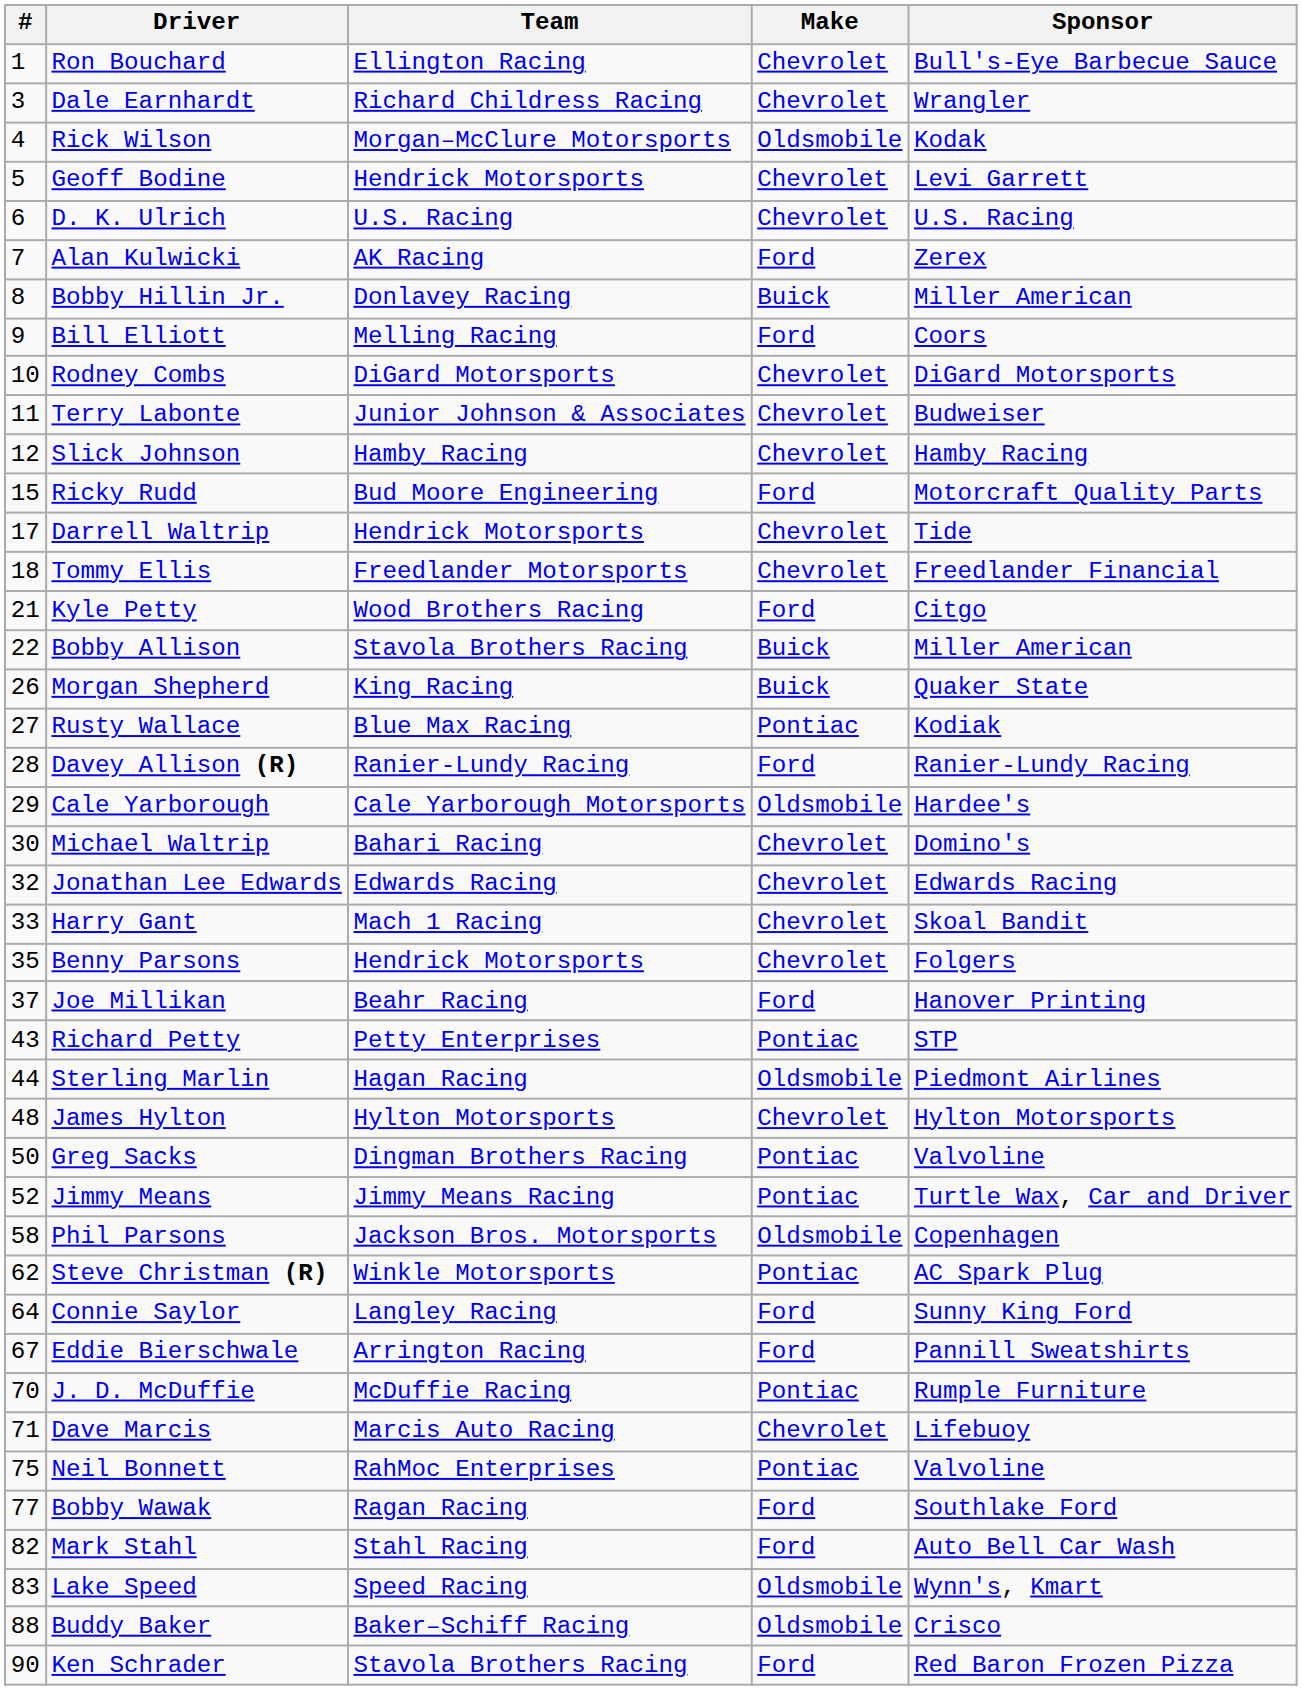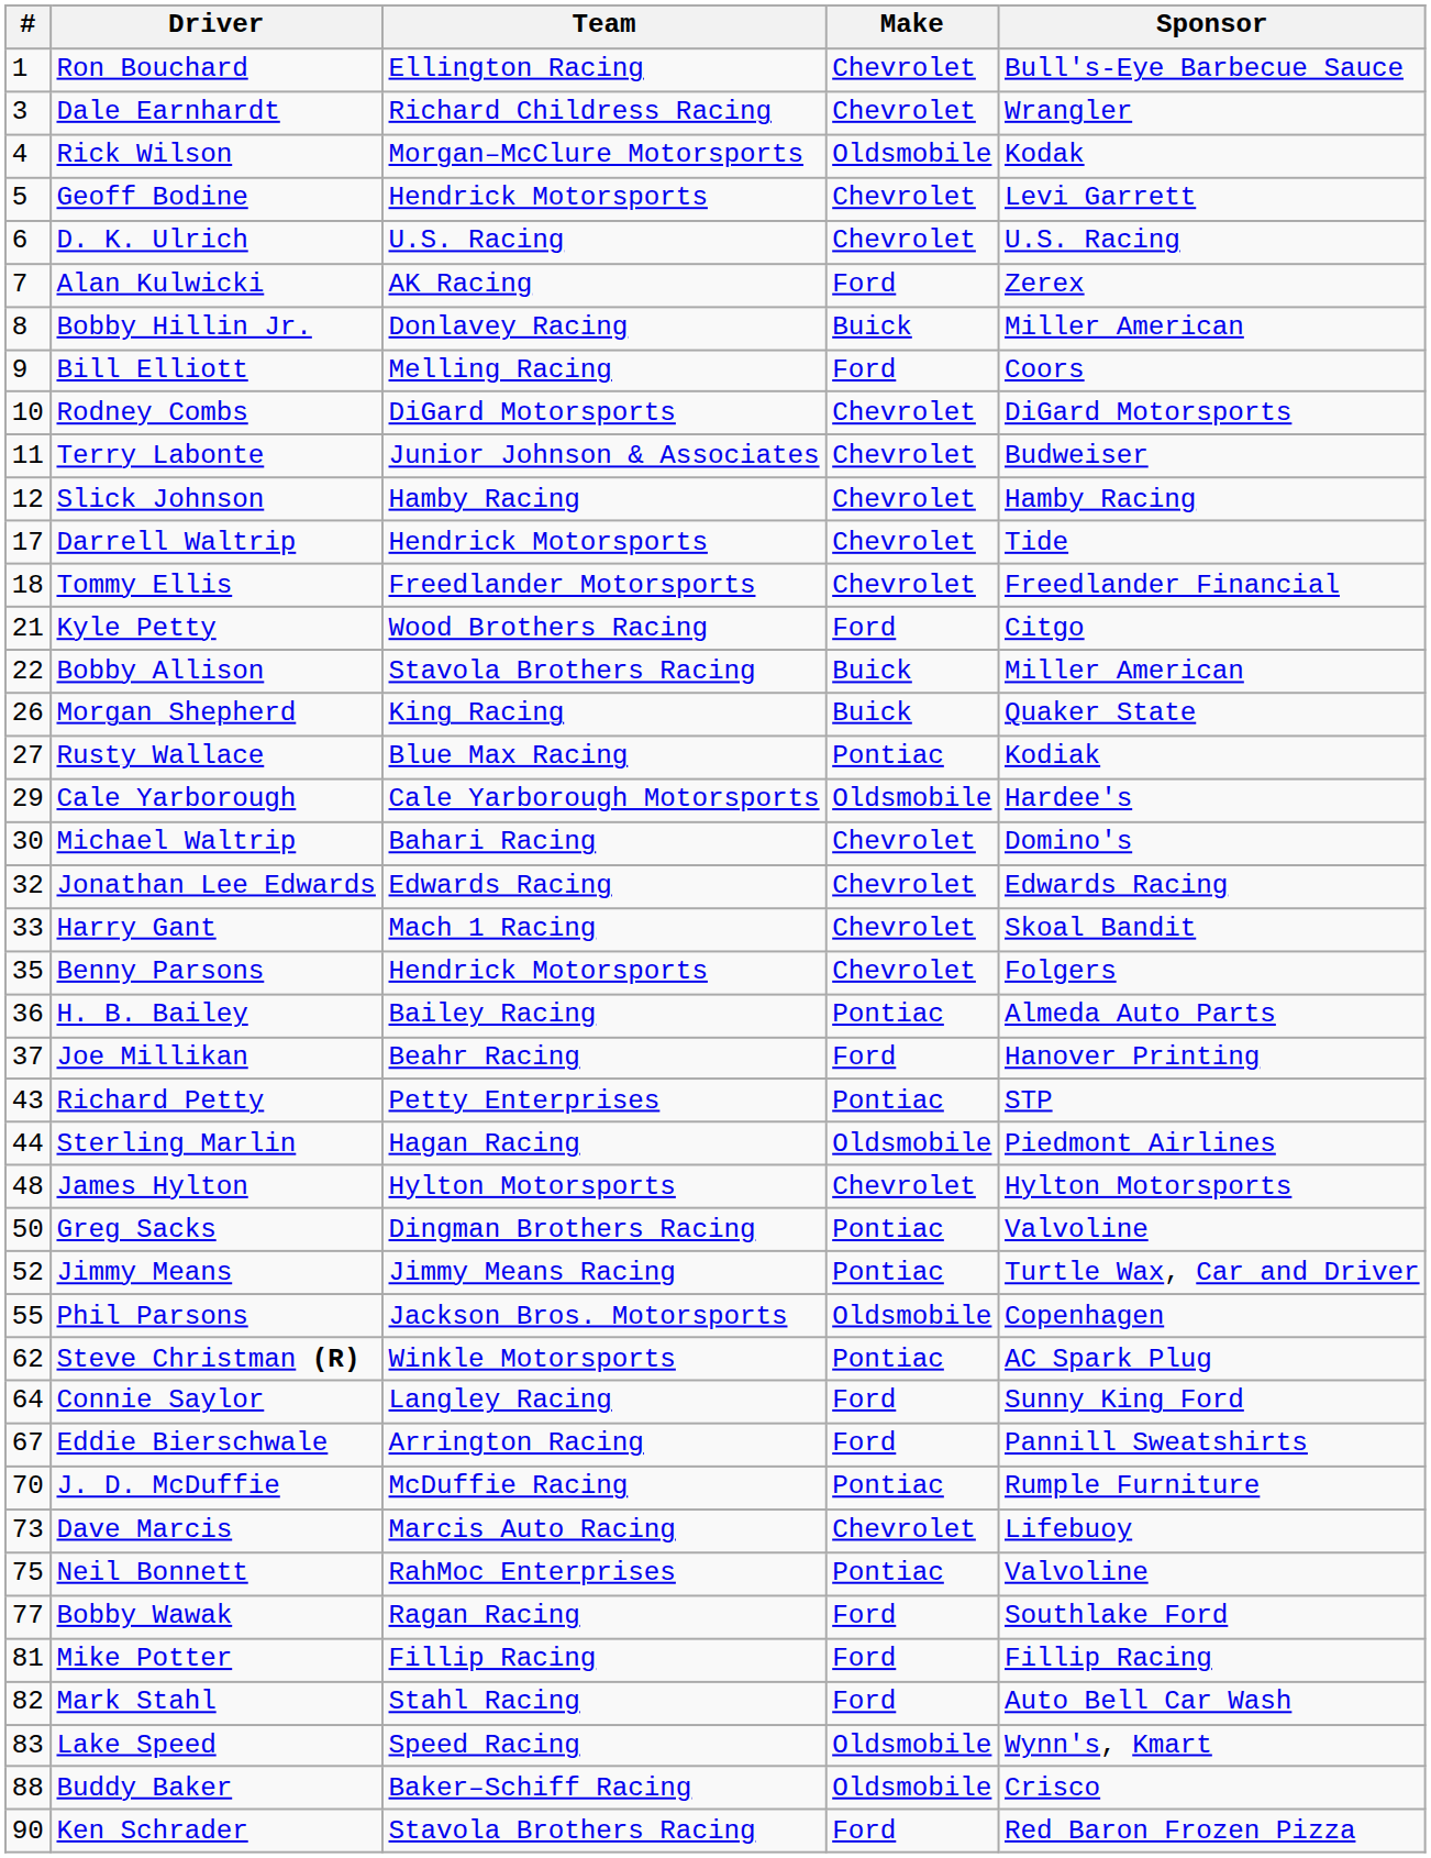 <table class="wikitable" style="font-size:95%">
 <tr>
 <th>#</th>
 <th>Driver</th>
 <th>Team</th>
 <th>Make</th>
 <th>Sponsor</th>
 </tr>
 <tr>
 <td>1</td>
 <td><a href='#'>Ron Bouchard</a></td>
 <td><a href='#'>Ellington Racing</a></td>
 <td><a href='#'>Chevrolet</a></td>
 <td><a href='#'>Bull's-Eye Barbecue Sauce</a></td>
 </tr>
 <tr>
 <td>3</td>
 <td><a href='#'>Dale Earnhardt</a></td>
 <td><a href='#'>Richard Childress Racing</a></td>
 <td><a href='#'>Chevrolet</a></td>
 <td><a href='#'>Wrangler</a></td>
 </tr>
 <tr>
 <td>4</td>
 <td><a href='#'>Rick Wilson</a></td>
 <td><a href='#'>Morgan–McClure Motorsports</a></td>
 <td><a href='#'>Oldsmobile</a></td>
 <td><a href='#'>Kodak</a></td>
 </tr>
 <tr>
 <td>5</td>
 <td><a href='#'>Geoff Bodine</a></td>
 <td><a href='#'>Hendrick Motorsports</a></td>
 <td><a href='#'>Chevrolet</a></td>
 <td><a href='#'>Levi Garrett</a></td>
 </tr>
 <tr>
 <td>6</td>
 <td><a href='#'>D. K. Ulrich</a></td>
 <td><a href='#'>U.S. Racing</a></td>
 <td><a href='#'>Chevrolet</a></td>
 <td><a href='#'>U.S. Racing</a></td>
 </tr>
 <tr>
 <td>7</td>
 <td><a href='#'>Alan Kulwicki</a></td>
 <td><a href='#'>AK Racing</a></td>
 <td><a href='#'>Ford</a></td>
 <td><a href='#'>Zerex</a></td>
 </tr>
 <tr>
 <td>8</td>
 <td><a href='#'>Bobby Hillin Jr.</a></td>
 <td><a href='#'>Donlavey Racing</a></td>
 <td><a href='#'>Buick</a></td>
 <td><a href='#'>Miller American</a></td>
 </tr>
 <tr>
 <td>9</td>
 <td><a href='#'>Bill Elliott</a></td>
 <td><a href='#'>Melling Racing</a></td>
 <td><a href='#'>Ford</a></td>
 <td><a href='#'>Coors</a></td>
 </tr>
 <tr>
 <td>10</td>
 <td><a href='#'>Rodney Combs</a></td>
 <td><a href='#'>DiGard Motorsports</a></td>
 <td><a href='#'>Chevrolet</a></td>
 <td><a href='#'>DiGard Motorsports</a></td>
 </tr>
 <tr>
 <td>11</td>
 <td><a href='#'>Terry Labonte</a></td>
 <td><a href='#'>Junior Johnson & Associates</a></td>
 <td><a href='#'>Chevrolet</a></td>
 <td><a href='#'>Budweiser</a></td>
 </tr>
 <tr>
 <td>12</td>
 <td><a href='#'>Slick Johnson</a></td>
 <td><a href='#'>Hamby Racing</a></td>
 <td><a href='#'>Chevrolet</a></td>
 <td><a href='#'>Hamby Racing</a></td>
 </tr>
 <tr>
-<td>15</td>
-<td><a href='#'>Ricky Rudd</a></td>
-<td><a href='#'>Bud Moore Engineering</a></td>
-<td><a href='#'>Ford</a></td>
-<td><a href='#'>Motorcraft Quality Parts</a></td>
-</tr>
-<tr>
 <td>17</td>
 <td><a href='#'>Darrell Waltrip</a></td>
 <td><a href='#'>Hendrick Motorsports</a></td>
 <td><a href='#'>Chevrolet</a></td>
 <td><a href='#'>Tide</a></td>
 </tr>
 <tr>
 <td>18</td>
 <td><a href='#'>Tommy Ellis</a></td>
 <td><a href='#'>Freedlander Motorsports</a></td>
 <td><a href='#'>Chevrolet</a></td>
 <td><a href='#'>Freedlander Financial</a></td>
 </tr>
 <tr>
 <td>21</td>
 <td><a href='#'>Kyle Petty</a></td>
 <td><a href='#'>Wood Brothers Racing</a></td>
 <td><a href='#'>Ford</a></td>
 <td><a href='#'>Citgo</a></td>
 </tr>
 <tr>
 <td>22</td>
 <td><a href='#'>Bobby Allison</a></td>
 <td><a href='#'>Stavola Brothers Racing</a></td>
 <td><a href='#'>Buick</a></td>
 <td><a href='#'>Miller American</a></td>
 </tr>
 <tr>
 <td>26</td>
 <td><a href='#'>Morgan Shepherd</a></td>
 <td><a href='#'>King Racing</a></td>
 <td><a href='#'>Buick</a></td>
 <td><a href='#'>Quaker State</a></td>
 </tr>
 <tr>
 <td>27</td>
 <td><a href='#'>Rusty Wallace</a></td>
 <td><a href='#'>Blue Max Racing</a></td>
 <td><a href='#'>Pontiac</a></td>
 <td><a href='#'>Kodiak</a></td>
 </tr>
 <tr>
-<td>28</td>
-<td><a href='#'>Davey Allison</a> <strong>(R)</strong></td>
-<td><a href='#'>Ranier-Lundy Racing</a></td>
-<td><a href='#'>Ford</a></td>
-<td><a href='#'>Ranier-Lundy Racing</a></td>
-</tr>
-<tr>
 <td>29</td>
 <td><a href='#'>Cale Yarborough</a></td>
 <td><a href='#'>Cale Yarborough Motorsports</a></td>
 <td><a href='#'>Oldsmobile</a></td>
 <td><a href='#'>Hardee's</a></td>
 </tr>
 <tr>
 <td>30</td>
 <td><a href='#'>Michael Waltrip</a></td>
 <td><a href='#'>Bahari Racing</a></td>
 <td><a href='#'>Chevrolet</a></td>
 <td><a href='#'>Domino's</a></td>
 </tr>
 <tr>
 <td>32</td>
 <td><a href='#'>Jonathan Lee Edwards</a></td>
 <td><a href='#'>Edwards Racing</a></td>
 <td><a href='#'>Chevrolet</a></td>
 <td><a href='#'>Edwards Racing</a></td>
 </tr>
 <tr>
 <td>33</td>
 <td><a href='#'>Harry Gant</a></td>
 <td><a href='#'>Mach 1 Racing</a></td>
 <td><a href='#'>Chevrolet</a></td>
 <td><a href='#'>Skoal Bandit</a></td>
 </tr>
 <tr>
 <td>35</td>
 <td><a href='#'>Benny Parsons</a></td>
 <td><a href='#'>Hendrick Motorsports</a></td>
 <td><a href='#'>Chevrolet</a></td>
 <td><a href='#'>Folgers</a></td>
+</tr>
+<tr>
+<td>36</td>
+<td><a href='#'>H. B. Bailey</a></td>
+<td><a href='#'>Bailey Racing</a></td>
+<td><a href='#'>Pontiac</a></td>
+<td><a href='#'>Almeda Auto Parts</a></td>
 </tr>
 <tr>
 <td>37</td>
 <td><a href='#'>Joe Millikan</a></td>
 <td><a href='#'>Beahr Racing</a></td>
 <td><a href='#'>Ford</a></td>
 <td><a href='#'>Hanover Printing</a></td>
 </tr>
 <tr>
 <td>43</td>
 <td><a href='#'>Richard Petty</a></td>
 <td><a href='#'>Petty Enterprises</a></td>
 <td><a href='#'>Pontiac</a></td>
 <td><a href='#'>STP</a></td>
 </tr>
 <tr>
 <td>44</td>
 <td><a href='#'>Sterling Marlin</a></td>
 <td><a href='#'>Hagan Racing</a></td>
 <td><a href='#'>Oldsmobile</a></td>
 <td><a href='#'>Piedmont Airlines</a></td>
 </tr>
 <tr>
 <td>48</td>
 <td><a href='#'>James Hylton</a></td>
 <td><a href='#'>Hylton Motorsports</a></td>
 <td><a href='#'>Chevrolet</a></td>
 <td><a href='#'>Hylton Motorsports</a></td>
 </tr>
 <tr>
 <td>50</td>
 <td><a href='#'>Greg Sacks</a></td>
 <td><a href='#'>Dingman Brothers Racing</a></td>
 <td><a href='#'>Pontiac</a></td>
 <td><a href='#'>Valvoline</a></td>
 </tr>
 <tr>
 <td>52</td>
 <td><a href='#'>Jimmy Means</a></td>
 <td><a href='#'>Jimmy Means Racing</a></td>
 <td><a href='#'>Pontiac</a></td>
 <td><a href='#'>Turtle Wax</a>, <a href='#'>Car and Driver</a></td>
 </tr>
 <tr>
-<td>58</td>
+<td>55</td>
 <td><a href='#'>Phil Parsons</a></td>
 <td><a href='#'>Jackson Bros. Motorsports</a></td>
 <td><a href='#'>Oldsmobile</a></td>
 <td><a href='#'>Copenhagen</a></td>
 </tr>
 <tr>
 <td>62</td>
 <td><a href='#'>Steve Christman</a> <strong>(R)</strong></td>
 <td><a href='#'>Winkle Motorsports</a></td>
 <td><a href='#'>Pontiac</a></td>
 <td><a href='#'>AC Spark Plug</a></td>
 </tr>
 <tr>
 <td>64</td>
 <td><a href='#'>Connie Saylor</a></td>
 <td><a href='#'>Langley Racing</a></td>
 <td><a href='#'>Ford</a></td>
 <td><a href='#'>Sunny King Ford</a></td>
 </tr>
 <tr>
 <td>67</td>
 <td><a href='#'>Eddie Bierschwale</a></td>
 <td><a href='#'>Arrington Racing</a></td>
 <td><a href='#'>Ford</a></td>
 <td><a href='#'>Pannill Sweatshirts</a></td>
 </tr>
 <tr>
 <td>70</td>
 <td><a href='#'>J. D. McDuffie</a></td>
 <td><a href='#'>McDuffie Racing</a></td>
 <td><a href='#'>Pontiac</a></td>
 <td><a href='#'>Rumple Furniture</a></td>
 </tr>
 <tr>
-<td>71</td>
+<td>73</td>
 <td><a href='#'>Dave Marcis</a></td>
 <td><a href='#'>Marcis Auto Racing</a></td>
 <td><a href='#'>Chevrolet</a></td>
 <td><a href='#'>Lifebuoy</a></td>
 </tr>
 <tr>
 <td>75</td>
 <td><a href='#'>Neil Bonnett</a></td>
 <td><a href='#'>RahMoc Enterprises</a></td>
 <td><a href='#'>Pontiac</a></td>
 <td><a href='#'>Valvoline</a></td>
 </tr>
 <tr>
 <td>77</td>
 <td><a href='#'>Bobby Wawak</a></td>
 <td><a href='#'>Ragan Racing</a></td>
 <td><a href='#'>Ford</a></td>
 <td><a href='#'>Southlake Ford</a></td>
+</tr>
+<tr>
+<td>81</td>
+<td><a href='#'>Mike Potter</a></td>
+<td><a href='#'>Fillip Racing</a></td>
+<td><a href='#'>Ford</a></td>
+<td><a href='#'>Fillip Racing</a></td>
 </tr>
 <tr>
 <td>82</td>
 <td><a href='#'>Mark Stahl</a></td>
 <td><a href='#'>Stahl Racing</a></td>
 <td><a href='#'>Ford</a></td>
 <td><a href='#'>Auto Bell Car Wash</a></td>
 </tr>
 <tr>
 <td>83</td>
 <td><a href='#'>Lake Speed</a></td>
 <td><a href='#'>Speed Racing</a></td>
 <td><a href='#'>Oldsmobile</a></td>
 <td><a href='#'>Wynn's</a>, <a href='#'>Kmart</a></td>
 </tr>
 <tr>
 <td>88</td>
 <td><a href='#'>Buddy Baker</a></td>
 <td><a href='#'>Baker–Schiff Racing</a></td>
 <td><a href='#'>Oldsmobile</a></td>
 <td><a href='#'>Crisco</a></td>
 </tr>
 <tr>
 <td>90</td>
 <td><a href='#'>Ken Schrader</a></td>
 <td><a href='#'>Stavola Brothers Racing</a></td>
 <td><a href='#'>Ford</a></td>
 <td><a href='#'>Red Baron Frozen Pizza</a></td>
 </tr>
 </table>
